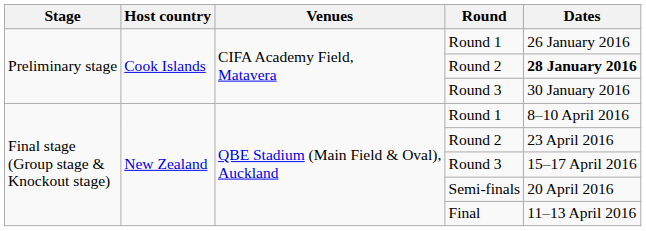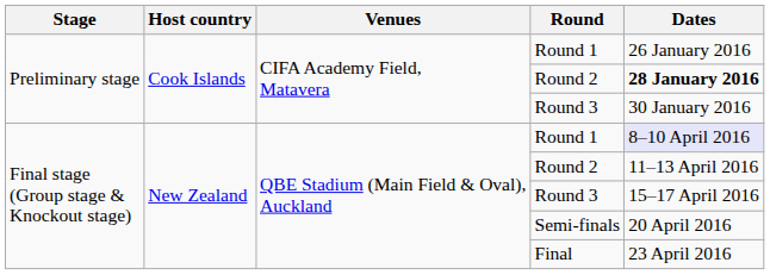 <table class="wikitable">
 <tr>
 <th>Stage</th>
 <th>Host country</th>
 <th>Venues</th>
 <th>Round</th>
 <th>Dates</th>
 </tr>
 <tr>
 <td rowspan=3>Preliminary stage</td>
 <td rowspan=3><a href='#'>Cook Islands</a></td>
 <td rowspan=3>CIFA Academy Field,<br><a href='#'>Matavera</a></td>
 <td>Round 1</td>
 <td>26 January 2016</td>
 </tr>
 <tr>
 <td>Round 2</td>
 <td><strong>28 January 2016</strong></td>
 </tr>
 <tr>
 <td>Round 3</td>
 <td>30 January 2016</td>
 </tr>
 <tr>
 <td rowspan=5>Final stage<br>(Group stage &<br>Knockout stage)</td>
 <td rowspan=5><a href='#'>New Zealand</a></td>
 <td rowspan=5><a href='#'>QBE Stadium</a> (Main Field & Oval),<br><a href='#'>Auckland</a></td>
 <td>Round 1</td>
-<td>8–10 April 2016</td>
+<td style="background: lavender;">8–10 April 2016</td>
 </tr>
 <tr>
 <td>Round 2</td>
-<td>23 April 2016</td>
+<td>11–13 April 2016</td>
 </tr>
 <tr>
 <td>Round 3</td>
 <td>15–17 April 2016</td>
 </tr>
 <tr>
 <td>Semi-finals</td>
 <td>20 April 2016</td>
 </tr>
 <tr>
 <td>Final</td>
-<td>11–13 April 2016</td>
+<td>23 April 2016</td>
 </tr>
 </table>
